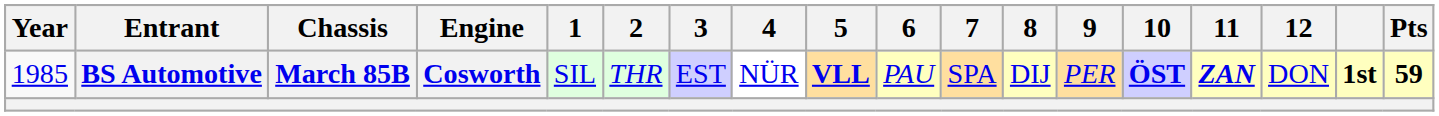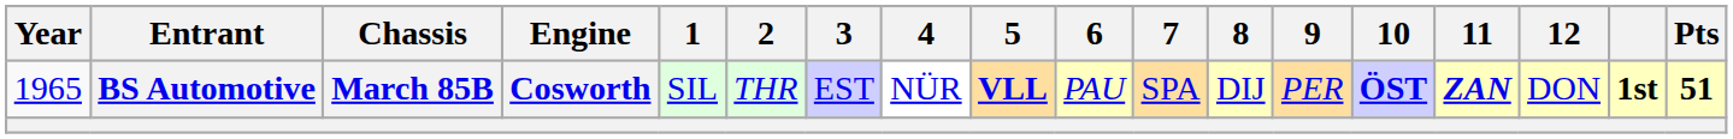 <table class="wikitable" style="text-align:center; font-size:85%">
 <tr>
 <th>Year</th>
 <th>Entrant</th>
 <th>Chassis</th>
 <th>Engine</th>
 <th>1</th>
 <th>2</th>
 <th>3</th>
 <th>4</th>
 <th>5</th>
 <th>6</th>
 <th>7</th>
 <th>8</th>
 <th>9</th>
 <th>10</th>
 <th>11</th>
 <th>12</th>
 <th></th>
 <th>Pts</th>
 </tr>
 <tr>
-<td><a href='#'>1985</a></td>
+<td><a href='#'>1965</a></td>
 <th nowrap><a href='#'>BS Automotive</a></th>
 <th nowrap><a href='#'>March 85B</a></th>
 <th><a href='#'>Cosworth</a></th>
 <td style="background:#DFFFDF;"><a href='#'>SIL</a><br></td>
 <td style="background:#DFFFDF;"><em><a href='#'>THR</a></em><br></td>
 <td style="background:#CFCFFF;"><a href='#'>EST</a><br></td>
 <td style="background:#FFFFFF;"><a href='#'>NÜR</a><br></td>
 <td style="background:#FFDF9F;"><strong><a href='#'>VLL</a><br></strong></td>
 <td style="background:#FFFFBF;"><em><a href='#'>PAU</a></em><br></td>
 <td style="background:#FFDF9F;"><a href='#'>SPA</a><br></td>
 <td style="background:#FFFFBF;"><a href='#'>DIJ</a><br></td>
 <td style="background:#FFDF9F;"><em><a href='#'>PER</a></em><br></td>
 <td style="background:#CFCFFF;"><strong><a href='#'>ÖST</a></strong><br></td>
 <td style="background:#FFFFBF;"><a href='#'><strong><em>ZAN</em></strong></a><br></td>
 <td style="background:#FFFFBF;"><a href='#'>DON</a><br></td>
 <td style="background:#FFFFBF;"><strong>1st</strong></td>
-<td style="background:#FFFFBF;"><strong>59</strong></td>
+<td style="background:#FFFFBF;"><strong>51</strong></td>
 </tr>
 <tr>
 <th colspan="18"></th>
 </tr>
 </table>
